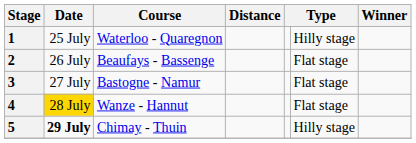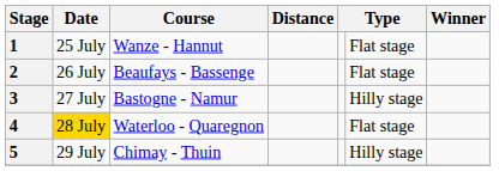 <table class="wikitable">
 <tr>
 <th>Stage</th>
 <th>Date</th>
 <th>Course</th>
 <th>Distance</th>
 <th colspan="2">Type</th>
 <th>Winner</th>
 </tr>
 <tr>
 <th style="text-align:left">1</th>
 <td align=right>25 July</td>
-<td><a href='#'>Waterloo</a> - <a href='#'>Quaregnon</a></td>
+<td><a href='#'>Wanze</a> - <a href='#'>Hannut</a></td>
 <td style="text-align:center;"></td>
 <td></td>
-<td>Hilly stage</td>
+<td>Flat stage</td>
 <td></td>
 </tr>
 <tr>
 <th style="text-align:left">2</th>
 <td align=right>26 July</td>
 <td><a href='#'>Beaufays</a> - <a href='#'>Bassenge</a></td>
 <td style="text-align:center;"></td>
 <td></td>
 <td>Flat stage</td>
 <td></td>
 </tr>
 <tr>
 <th style="text-align:left">3</th>
 <td align=right>27 July</td>
 <td><a href='#'>Bastogne</a> - <a href='#'>Namur</a></td>
 <td style="text-align:center;"></td>
 <td></td>
-<td>Flat stage</td>
+<td>Hilly stage</td>
 <td></td>
 </tr>
 <tr>
 <th style="text-align:left">4</th>
 <td align=right style="background: gold;">28 July</td>
-<td><a href='#'>Wanze</a> - <a href='#'>Hannut</a></td>
+<td><a href='#'>Waterloo</a> - <a href='#'>Quaregnon</a></td>
 <td style="text-align:center;"></td>
 <td></td>
 <td>Flat stage</td>
 <td></td>
 </tr>
 <tr>
 <th style="text-align:left">5</th>
-<td align=right><strong>29 July</strong></td>
+<td align=right>29 July</td>
 <td><a href='#'>Chimay</a> - <a href='#'>Thuin</a></td>
 <td style="text-align:center;"></td>
 <td></td>
 <td>Hilly stage</td>
 <td></td>
 </tr>
 <tr>
 </tr>
 </table>
